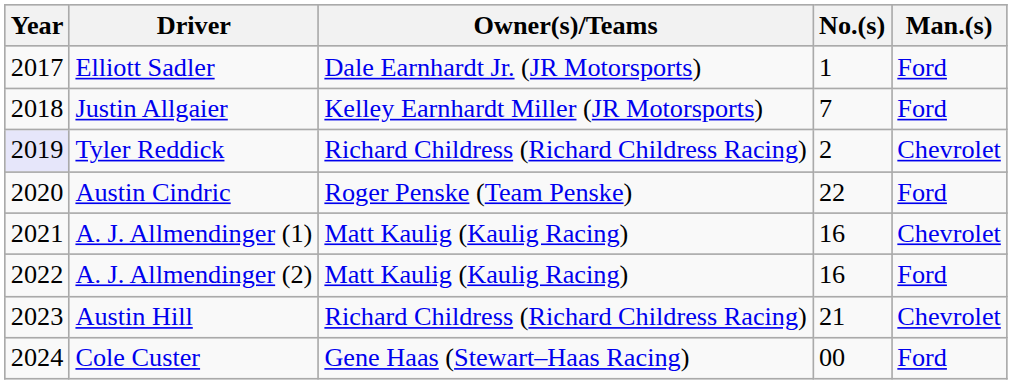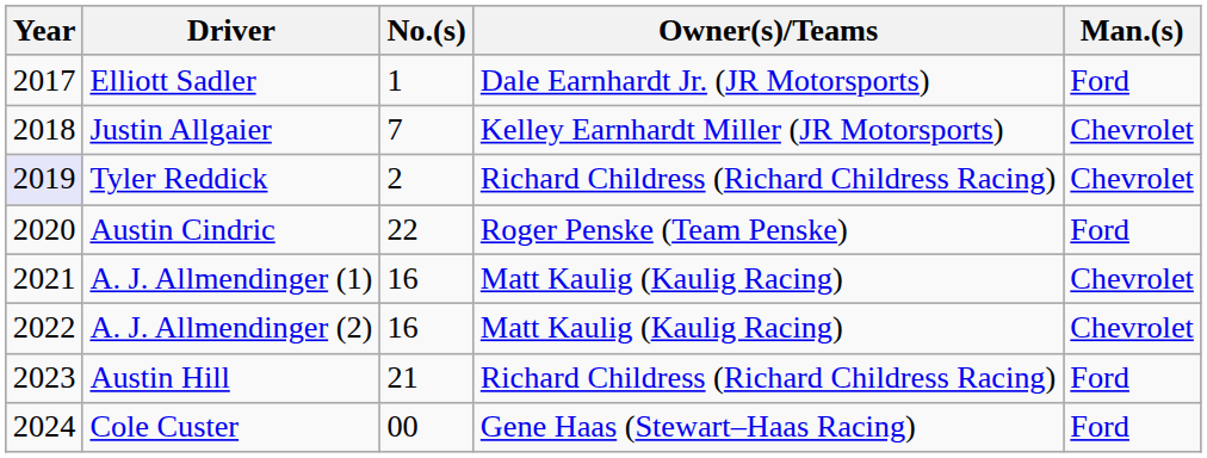 <table class="wikitable">
 <tr>
 <th>Year</th>
 <th>Driver</th>
+<th>No.(s)</th>
 <th>Owner(s)/Teams</th>
-<th>No.(s)</th>
 <th>Man.(s)</th>
 </tr>
 <tr>
 <td>2017</td>
 <td><a href='#'>Elliott Sadler</a></td>
+<td>1</td>
 <td><a href='#'>Dale Earnhardt Jr.</a> (<a href='#'>JR Motorsports</a>)</td>
-<td>1</td>
 <td><a href='#'>Ford</a></td>
 </tr>
 <tr>
 <td>2018</td>
 <td><a href='#'>Justin Allgaier</a></td>
+<td>7</td>
 <td><a href='#'>Kelley Earnhardt Miller</a> (<a href='#'>JR Motorsports</a>)</td>
-<td>7</td>
-<td><a href='#'>Ford</a></td>
+<td><a href='#'>Chevrolet</a></td>
 </tr>
 <tr>
 <td style="background: lavender;">2019</td>
 <td><a href='#'>Tyler Reddick</a></td>
+<td>2</td>
 <td><a href='#'>Richard Childress</a> (<a href='#'>Richard Childress Racing</a>)</td>
-<td>2</td>
 <td><a href='#'>Chevrolet</a></td>
 </tr>
 <tr>
 <td>2020</td>
 <td><a href='#'>Austin Cindric</a></td>
+<td>22</td>
 <td><a href='#'>Roger Penske</a> (<a href='#'>Team Penske</a>)</td>
-<td>22</td>
 <td><a href='#'>Ford</a></td>
 </tr>
 <tr>
 <td>2021</td>
 <td><a href='#'>A. J. Allmendinger</a> (1)</td>
+<td>16</td>
 <td><a href='#'>Matt Kaulig</a> (<a href='#'>Kaulig Racing</a>)</td>
-<td>16</td>
 <td><a href='#'>Chevrolet</a></td>
 </tr>
 <tr>
 <td>2022</td>
 <td><a href='#'>A. J. Allmendinger</a> (2)</td>
+<td>16</td>
 <td><a href='#'>Matt Kaulig</a> (<a href='#'>Kaulig Racing</a>)</td>
-<td>16</td>
-<td><a href='#'>Ford</a></td>
+<td><a href='#'>Chevrolet</a></td>
 </tr>
 <tr>
 <td>2023</td>
 <td><a href='#'>Austin Hill</a></td>
+<td>21</td>
 <td><a href='#'>Richard Childress</a> (<a href='#'>Richard Childress Racing</a>)</td>
-<td>21</td>
-<td><a href='#'>Chevrolet</a></td>
+<td><a href='#'>Ford</a></td>
 </tr>
 <tr>
 <td>2024</td>
 <td><a href='#'>Cole Custer</a></td>
+<td>00</td>
 <td><a href='#'>Gene Haas</a> (<a href='#'>Stewart–Haas Racing</a>)</td>
-<td>00</td>
 <td><a href='#'>Ford</a></td>
 </tr>
 </table>
